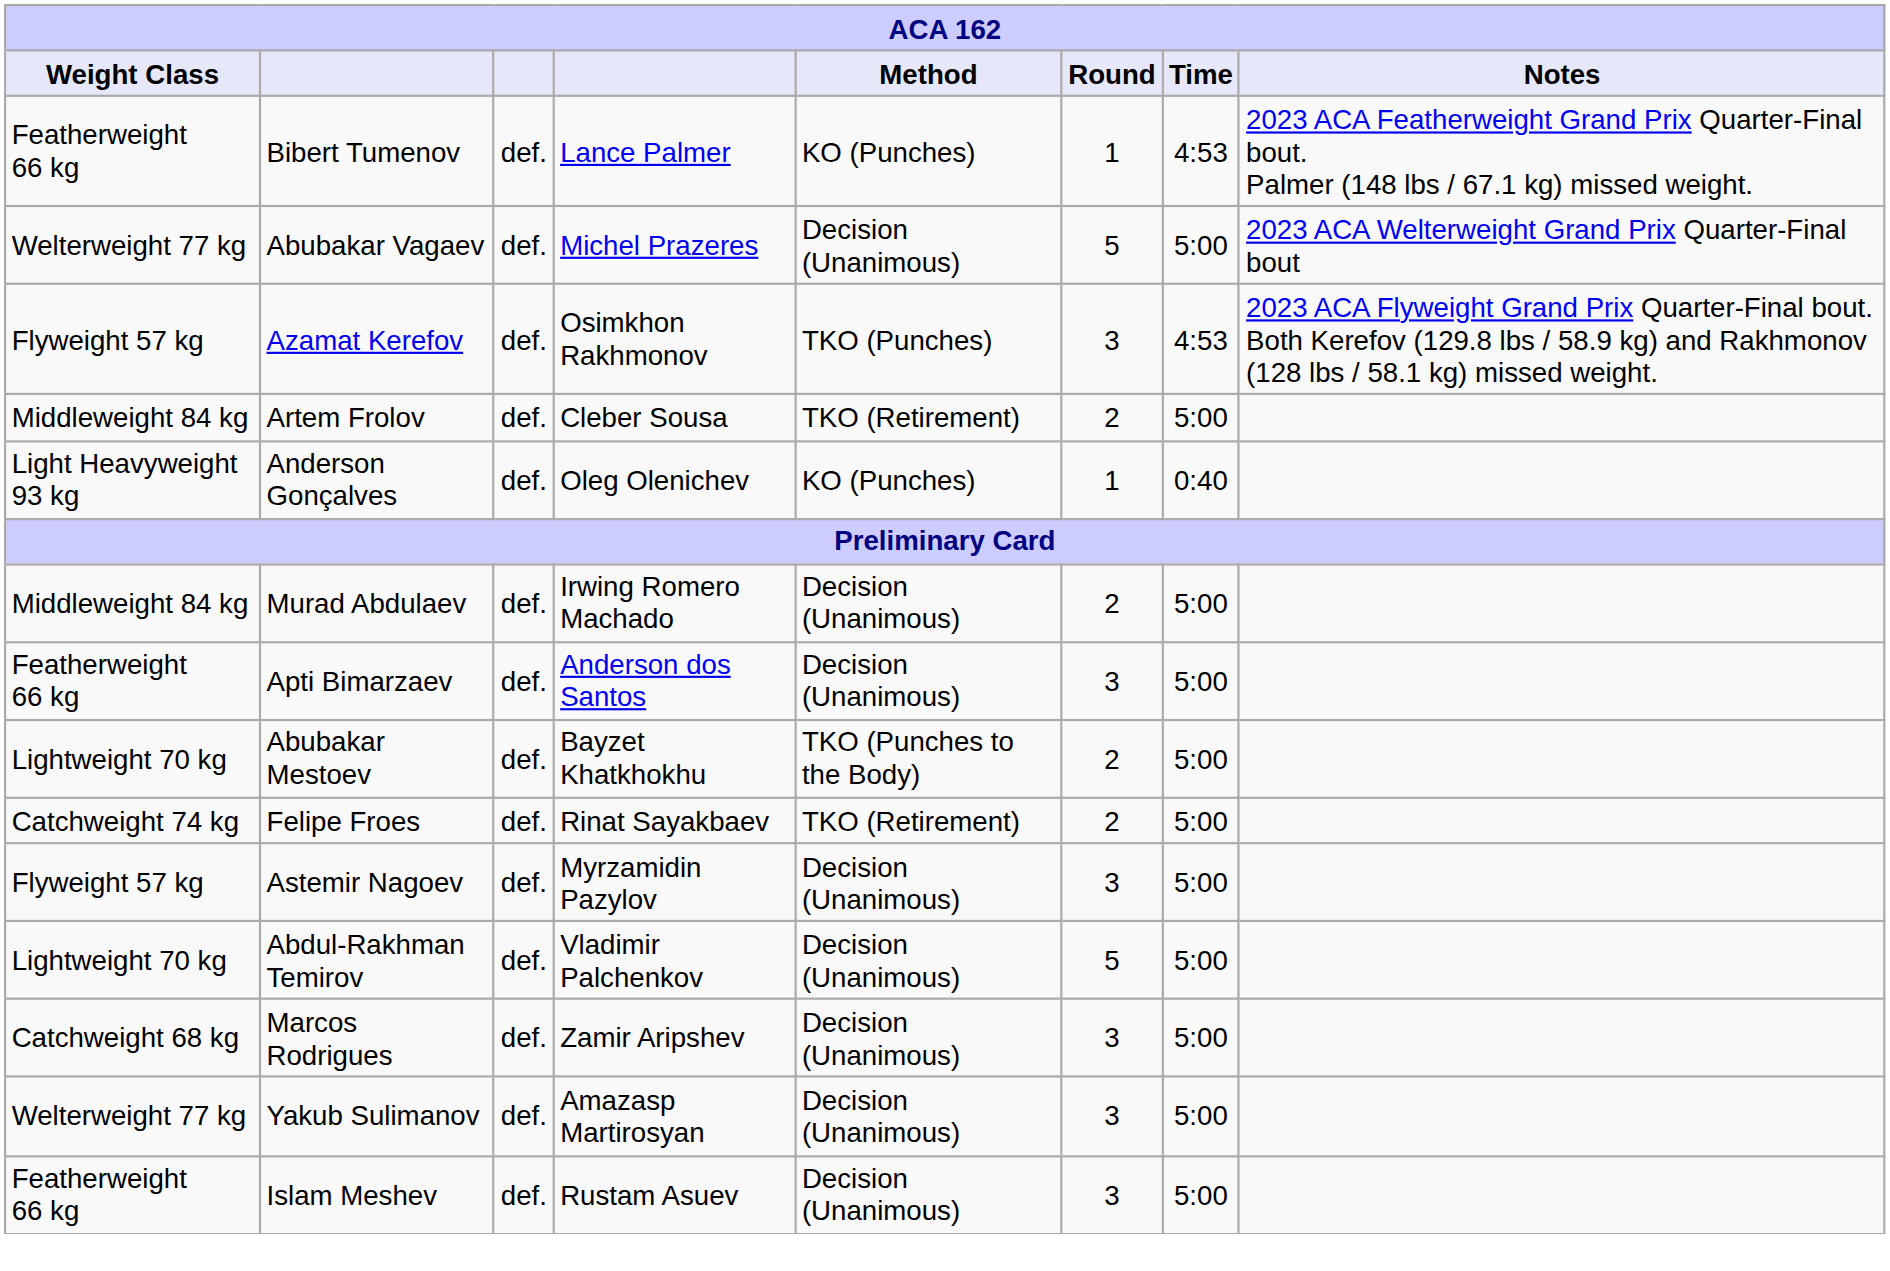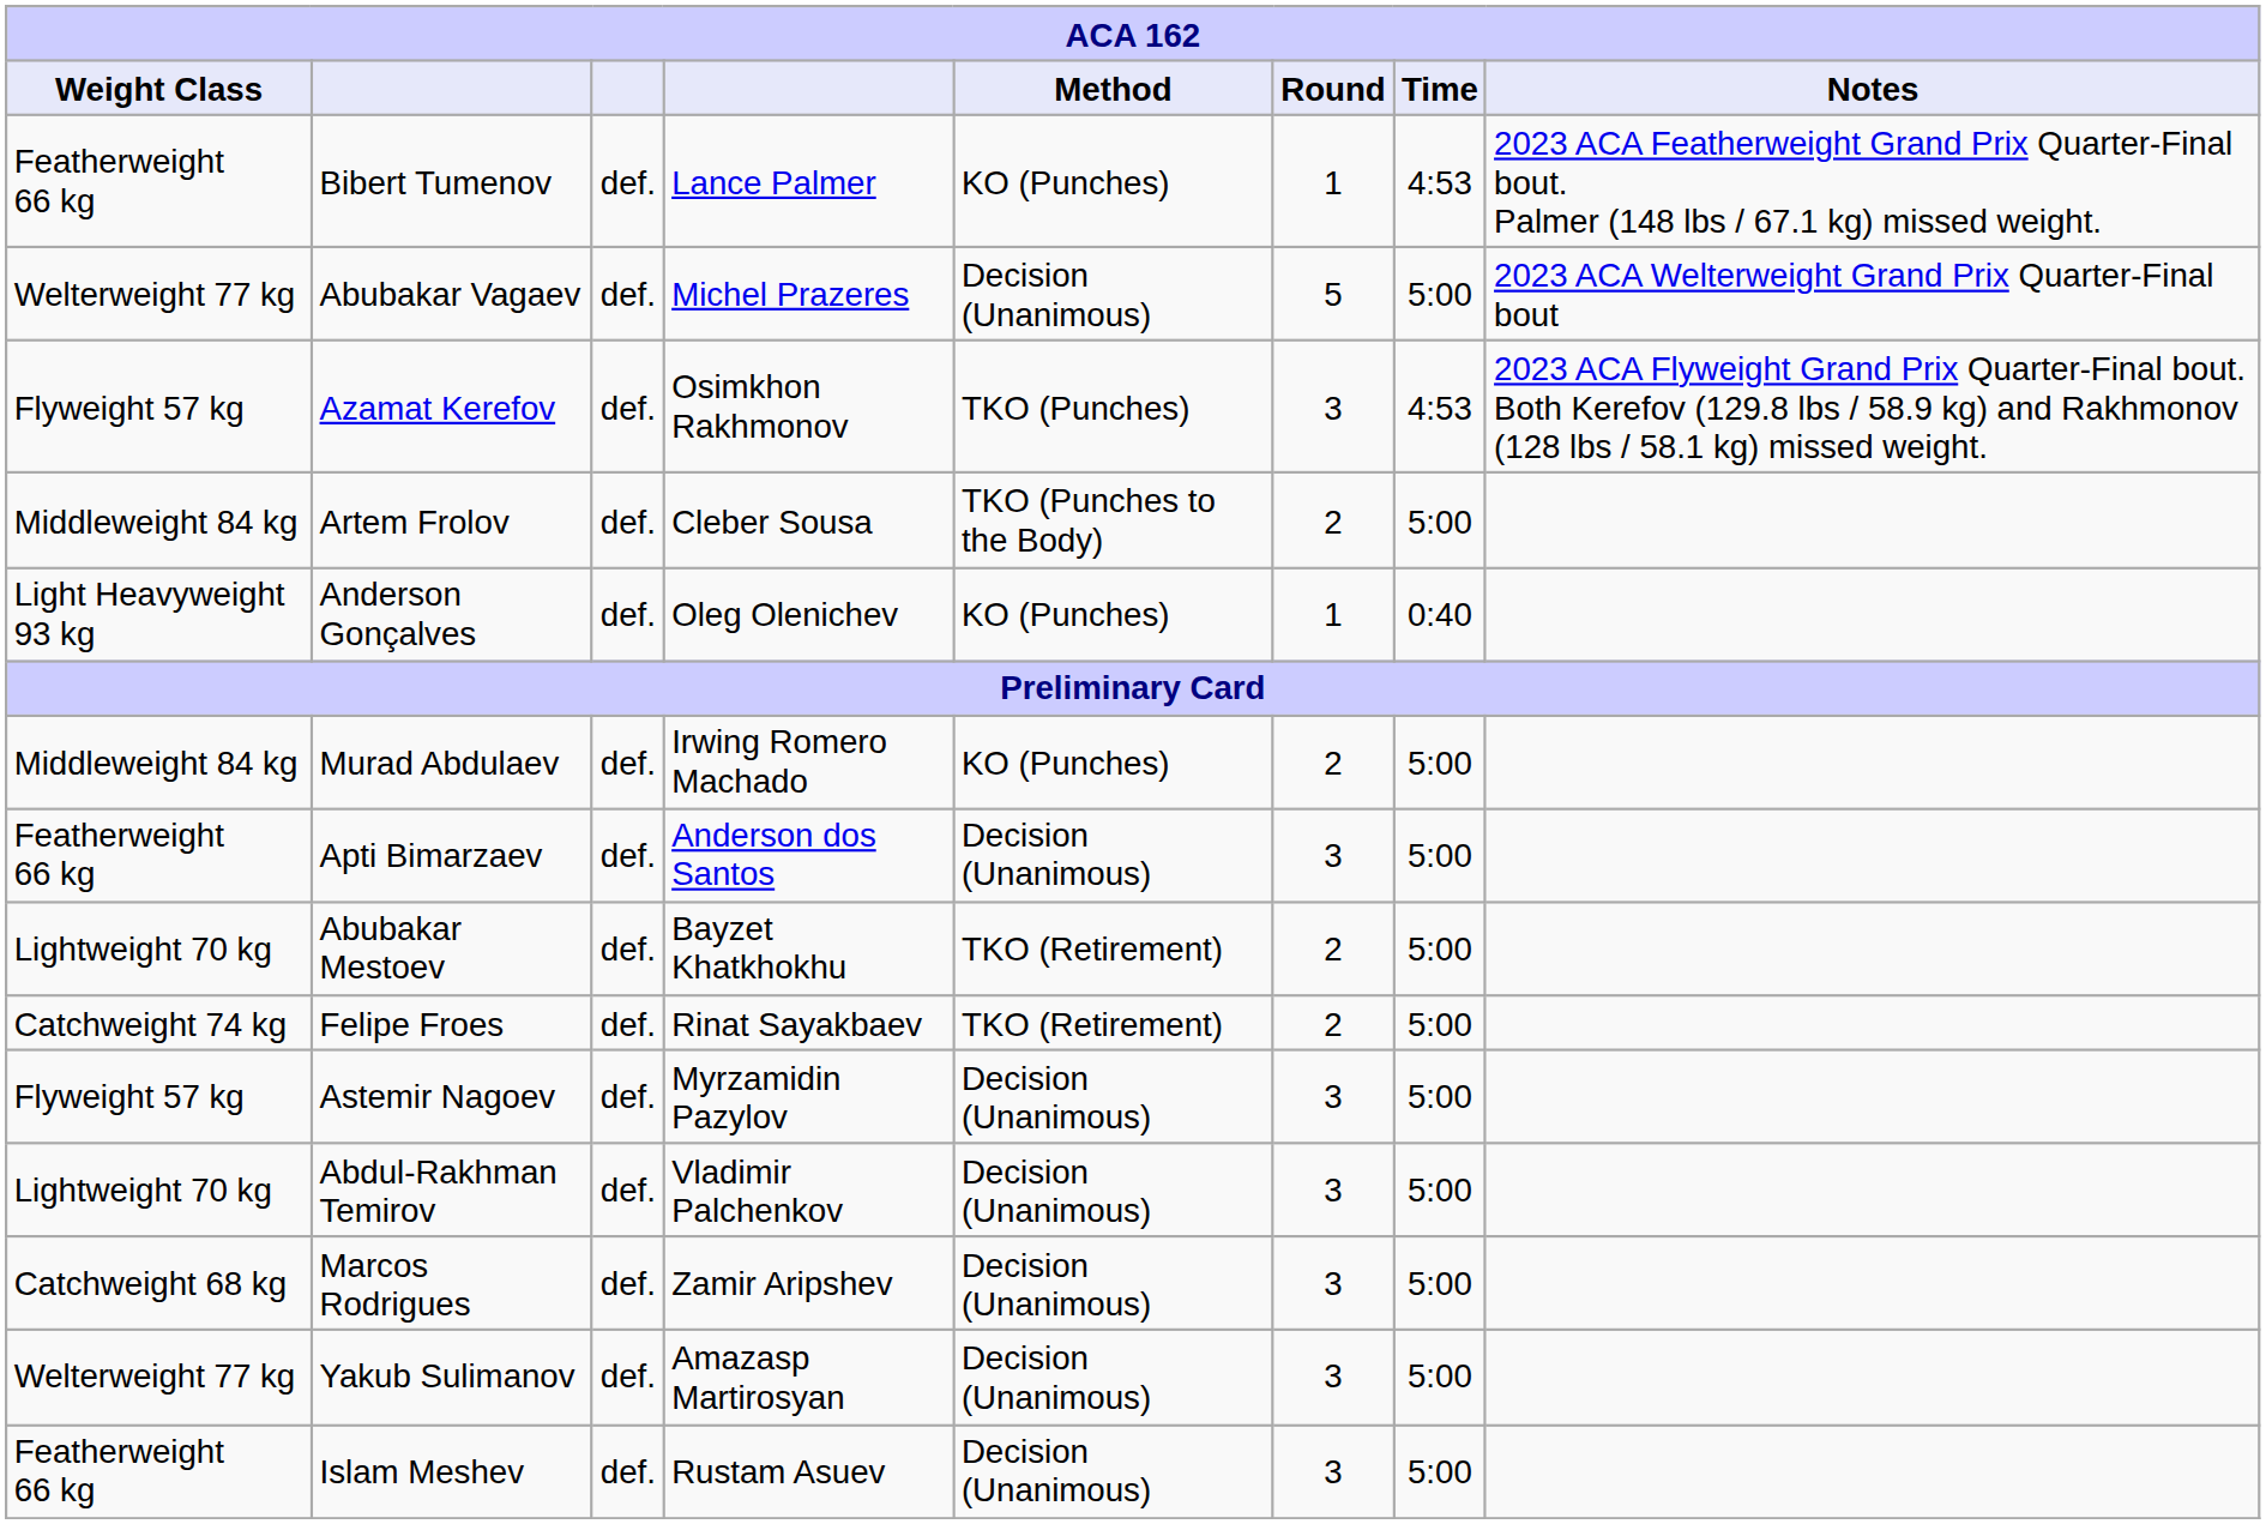 <table class="wikitable" style="font-size: 80%;">
 <tr>
 <th colspan="8" style="background-color: #ccf; color: #000080; text-align: center;"><strong>ACA 162</strong></th>
 </tr>
 <tr>
 <th colspan="1" style="background-color: #E6E8FA; color: #000000; text-align: center;">Weight Class</th>
 <th colspan="1" style="background-color: #E6E8FA; color: #000000; text-align: center;"></th>
 <th colspan="1" style="background-color: #E6E8FA; color: #000000; text-align: center;"></th>
 <th colspan="1" style="background-color: #E6E8FA; color: #000000; text-align: center;"></th>
 <th colspan="1" style="background-color: #E6E8FA; color: #000000; text-align: center;">Method</th>
 <th colspan="1" style="background-color: #E6E8FA; color: #000000; text-align: center;">Round</th>
 <th colspan="1" style="background-color: #E6E8FA; color: #000000; text-align: center;">Time</th>
 <th colspan="1" style="background-color: #E6E8FA; color: #000000; text-align: center;">Notes</th>
 </tr>
 <tr>
 <td>Featherweight 66 kg</td>
 <td> Bibert Tumenov</td>
 <td>def.</td>
 <td> <a href='#'>Lance Palmer</a></td>
 <td>KO (Punches)</td>
 <td align=center>1</td>
 <td align=center>4:53</td>
 <td><a href='#'>2023 ACA Featherweight Grand Prix</a> Quarter-Final bout.<br>Palmer (148 lbs / 67.1 kg) missed weight.</td>
 </tr>
 <tr>
 <td>Welterweight 77 kg</td>
 <td> Abubakar Vagaev</td>
 <td>def.</td>
 <td> <a href='#'>Michel Prazeres</a></td>
 <td>Decision (Unanimous)</td>
 <td align=center>5</td>
 <td align=center>5:00</td>
 <td><a href='#'>2023 ACA Welterweight Grand Prix</a> Quarter-Final bout</td>
 </tr>
 <tr>
 <td>Flyweight 57 kg</td>
 <td> <a href='#'>Azamat Kerefov</a></td>
 <td>def.</td>
 <td> Osimkhon Rakhmonov</td>
 <td>TKO (Punches)</td>
 <td align=center>3</td>
 <td align=center>4:53</td>
 <td><a href='#'>2023 ACA Flyweight Grand Prix</a> Quarter-Final bout.<br>Both Kerefov (129.8 lbs / 58.9 kg) and Rakhmonov (128 lbs / 58.1 kg) missed weight.</td>
 </tr>
 <tr>
 <td>Middleweight 84 kg</td>
 <td> Artem Frolov</td>
 <td>def.</td>
 <td> Cleber Sousa</td>
-<td>TKO (Retirement)</td>
+<td>TKO (Punches to the Body)</td>
 <td align=center>2</td>
 <td align=center>5:00</td>
 <td></td>
 </tr>
 <tr>
 <td>Light Heavyweight 93 kg</td>
 <td> Anderson Gonçalves</td>
 <td>def.</td>
 <td> Oleg Olenichev</td>
 <td>KO (Punches)</td>
 <td align=center>1</td>
 <td align=center>0:40</td>
 <td></td>
 </tr>
 <tr>
 <th colspan="8" style="background-color: #ccf; color: #000080; text-align: center;"><strong>Preliminary Card</strong></th>
 </tr>
 <tr>
 <td>Middleweight 84 kg</td>
 <td> Murad Abdulaev</td>
 <td>def.</td>
 <td> Irwing Romero Machado</td>
-<td>Decision (Unanimous)</td>
+<td>KO (Punches)</td>
 <td align=center>2</td>
 <td align=center>5:00</td>
 <td></td>
 </tr>
 <tr>
 <td>Featherweight 66 kg</td>
 <td> Apti Bimarzaev</td>
 <td>def.</td>
 <td> <a href='#'>Anderson dos Santos</a></td>
 <td>Decision (Unanimous)</td>
 <td align=center>3</td>
 <td align=center>5:00</td>
 <td></td>
 </tr>
 <tr>
 <td>Lightweight 70 kg</td>
 <td> Abubakar Mestoev</td>
 <td>def.</td>
 <td> Bayzet Khatkhokhu</td>
-<td>TKO (Punches to the Body)</td>
+<td>TKO (Retirement)</td>
 <td align=center>2</td>
 <td align=center>5:00</td>
 <td></td>
 </tr>
 <tr>
 <td>Catchweight 74 kg</td>
 <td> Felipe Froes</td>
 <td>def.</td>
 <td> Rinat Sayakbaev</td>
 <td>TKO (Retirement)</td>
 <td align=center>2</td>
 <td align=center>5:00</td>
 <td></td>
 </tr>
 <tr>
 <td>Flyweight 57 kg</td>
 <td> Astemir Nagoev</td>
 <td>def.</td>
 <td> Myrzamidin Pazylov</td>
 <td>Decision (Unanimous)</td>
 <td align=center>3</td>
 <td align=center>5:00</td>
 <td></td>
 </tr>
 <tr>
 <td>Lightweight 70 kg</td>
 <td> Abdul-Rakhman Temirov</td>
 <td>def.</td>
 <td> Vladimir Palchenkov</td>
 <td>Decision (Unanimous)</td>
-<td align=center>5</td>
+<td align=center>3</td>
 <td align=center>5:00</td>
 <td></td>
 </tr>
 <tr>
 <td>Catchweight 68 kg</td>
 <td> Marcos Rodrigues</td>
 <td>def.</td>
 <td> Zamir Aripshev</td>
 <td>Decision (Unanimous)</td>
 <td align=center>3</td>
 <td align=center>5:00</td>
 <td></td>
 </tr>
 <tr>
 <td>Welterweight 77 kg</td>
 <td> Yakub Sulimanov</td>
 <td>def.</td>
 <td> Amazasp Martirosyan</td>
 <td>Decision (Unanimous)</td>
 <td align=center>3</td>
 <td align=center>5:00</td>
 <td></td>
 </tr>
 <tr>
 <td>Featherweight 66 kg</td>
 <td> Islam Meshev</td>
 <td>def.</td>
 <td> Rustam Asuev</td>
 <td>Decision (Unanimous)</td>
 <td align=center>3</td>
 <td align=center>5:00</td>
 <td></td>
 </tr>
 <tr>
 </tr>
 </table>
